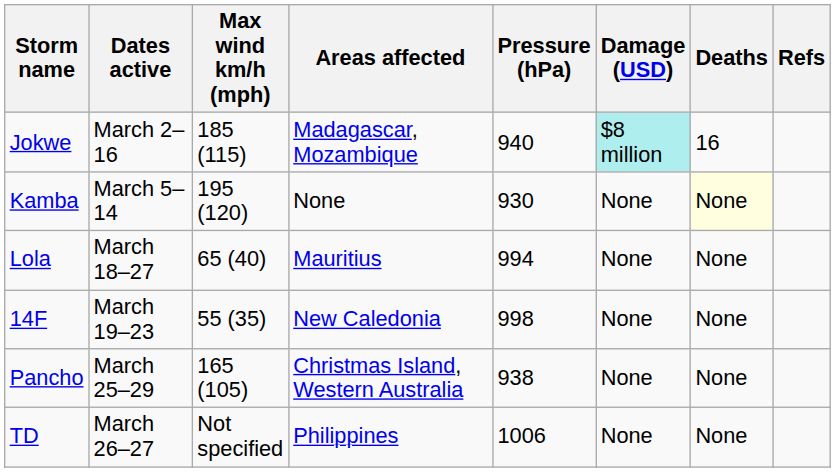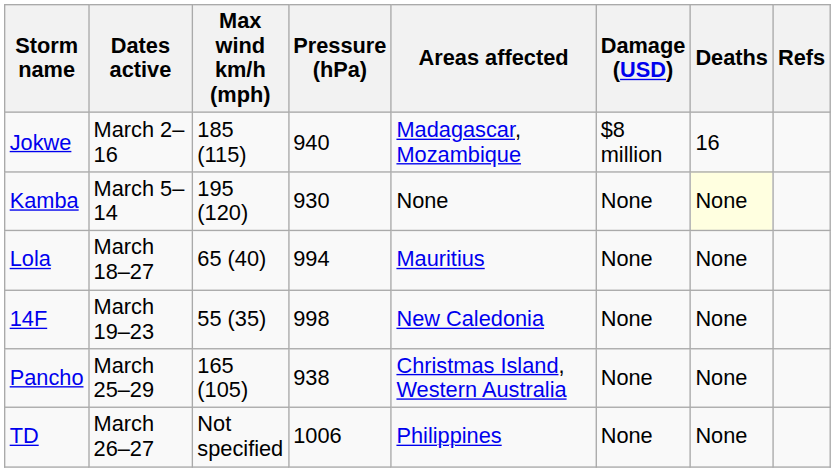 <table class="wikitable sortable">
 <tr>
 <th width="5%">Storm name</th>
 <th width="15%">Dates active</th>
 <th width="10%">Max wind<br>km/h (mph)</th>
+<th width="5%">Pressure<br>(hPa)</th>
 <th width="30%">Areas affected</th>
-<th width="5%">Pressure<br>(hPa)</th>
 <th width="10%">Damage<br>(<a href='#'>USD</a>)</th>
 <th width="5%">Deaths</th>
 <th width="5%">Refs</th>
 </tr>
 <tr>
 <td><a href='#'>Jokwe</a></td>
 <td>March 2–16</td>
 <td>185 (115)</td>
+<td>940</td>
 <td><a href='#'>Madagascar</a>, <a href='#'>Mozambique</a></td>
-<td>940</td>
-<td style="background: paleturquoise;">$8 million</td>
+<td>$8 million</td>
 <td>16</td>
 <td></td>
 </tr>
 <tr>
 <td><a href='#'>Kamba</a></td>
 <td>March 5–14</td>
 <td>195 (120)</td>
+<td>930</td>
 <td>None</td>
-<td>930</td>
 <td>None</td>
 <td style="background: lightyellow;">None</td>
 <td></td>
 </tr>
 <tr>
 <td><a href='#'>Lola</a></td>
 <td>March 18–27</td>
 <td>65 (40)</td>
+<td>994</td>
 <td><a href='#'>Mauritius</a></td>
-<td>994</td>
 <td>None</td>
 <td>None</td>
 <td></td>
 </tr>
 <tr>
 <td><a href='#'>14F</a></td>
 <td>March 19–23</td>
 <td>55 (35)</td>
+<td>998</td>
 <td><a href='#'>New Caledonia</a></td>
-<td>998</td>
 <td>None</td>
 <td>None</td>
 <td></td>
 </tr>
 <tr>
 <td><a href='#'>Pancho</a></td>
 <td>March 25–29</td>
 <td>165 (105)</td>
+<td>938</td>
 <td><a href='#'>Christmas Island</a>, <a href='#'>Western Australia</a></td>
-<td>938</td>
 <td>None</td>
 <td>None</td>
 <td></td>
 </tr>
 <tr>
 <td><a href='#'>TD</a></td>
 <td>March 26–27</td>
 <td>Not specified</td>
+<td>1006</td>
 <td><a href='#'>Philippines</a></td>
-<td>1006</td>
 <td>None</td>
 <td>None</td>
 <td></td>
 </tr>
 </table>
